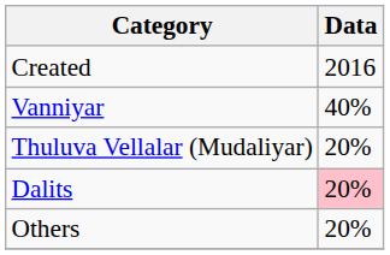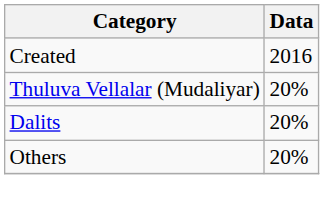 <table class="wikitable" border="1"; width:300px>
 <tr>
 <th>Category</th>
 <th>Data</th>
 </tr>
 <tr>
 <td>Created</td>
 <td>2016</td>
 </tr>
 <tr>
-<td><a href='#'>Vanniyar</a></td>
-<td>40%</td>
-</tr>
-<tr>
 <td><a href='#'>Thuluva Vellalar</a> (Mudaliyar)</td>
 <td>20%</td>
 </tr>
 <tr>
 <td><a href='#'>Dalits</a></td>
-<td style="background: pink;">20%</td>
+<td>20%</td>
 </tr>
 <tr>
 <td>Others</td>
 <td>20%</td>
 </tr>
 <tr>
 </tr>
 </table>
